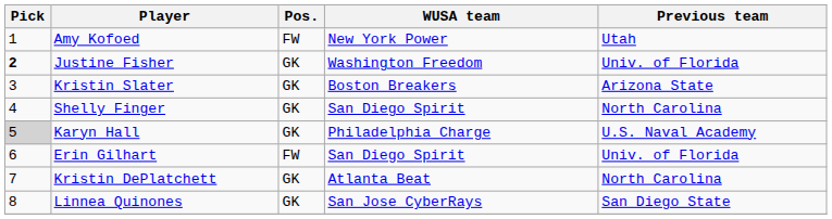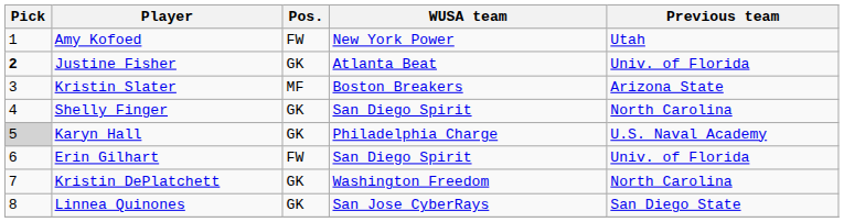 <table class="wikitable">
 <tr>
 <th width="5%">Pick</th>
 <th width="25%">Player</th>
 <th width="5%">Pos.</th>
 <th width="30%">WUSA team</th>
 <th width="25%">Previous team</th>
 </tr>
 <tr>
 <td>1</td>
 <td><a href='#'>Amy Kofoed</a></td>
 <td>FW</td>
 <td><a href='#'>New York Power</a></td>
 <td><a href='#'>Utah</a></td>
 </tr>
 <tr>
 <td><strong>2</strong></td>
 <td><a href='#'>Justine Fisher</a></td>
 <td>GK</td>
-<td><a href='#'>Washington Freedom</a></td>
+<td><a href='#'>Atlanta Beat</a></td>
 <td><a href='#'>Univ. of Florida</a></td>
 </tr>
 <tr>
 <td>3</td>
 <td><a href='#'>Kristin Slater</a></td>
-<td>GK</td>
+<td>MF</td>
 <td><a href='#'>Boston Breakers</a></td>
 <td><a href='#'>Arizona State</a></td>
 </tr>
 <tr>
 <td>4</td>
 <td><a href='#'>Shelly Finger</a></td>
 <td>GK</td>
 <td><a href='#'>San Diego Spirit</a></td>
 <td><a href='#'>North Carolina</a></td>
 </tr>
 <tr>
 <td style="background: lightgrey;">5</td>
 <td><a href='#'>Karyn Hall</a></td>
 <td>GK</td>
 <td><a href='#'>Philadelphia Charge</a></td>
 <td><a href='#'>U.S. Naval Academy</a></td>
 </tr>
 <tr>
 <td>6</td>
 <td><a href='#'>Erin Gilhart</a></td>
 <td>FW</td>
 <td><a href='#'>San Diego Spirit</a></td>
 <td><a href='#'>Univ. of Florida</a></td>
 </tr>
 <tr>
 <td>7</td>
 <td><a href='#'>Kristin DePlatchett</a></td>
 <td>GK</td>
-<td><a href='#'>Atlanta Beat</a></td>
+<td><a href='#'>Washington Freedom</a></td>
 <td><a href='#'>North Carolina</a></td>
 </tr>
 <tr>
 <td>8</td>
 <td><a href='#'>Linnea Quinones</a></td>
 <td>GK</td>
 <td><a href='#'>San Jose CyberRays</a></td>
 <td><a href='#'>San Diego State</a></td>
 </tr>
 <tr>
 </tr>
 </table>
